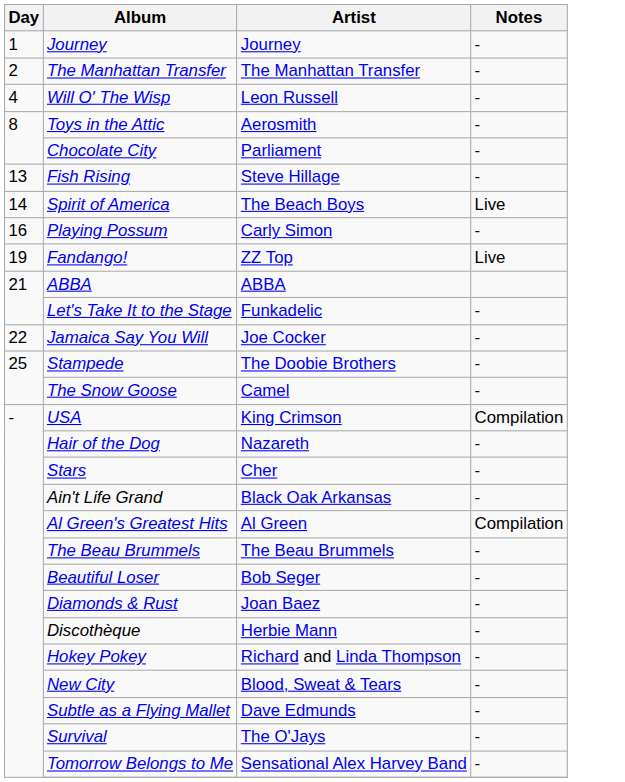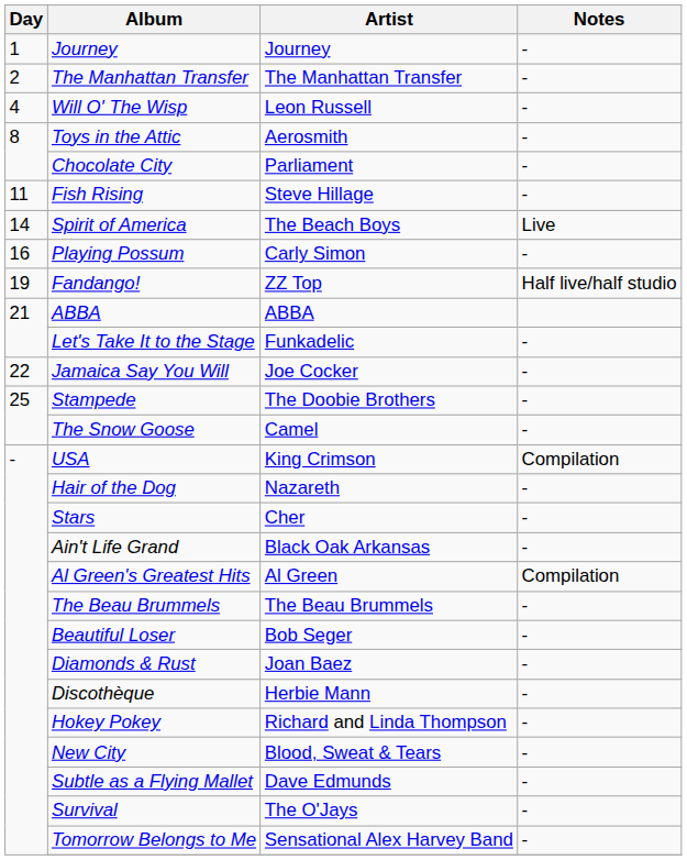 <table class="wikitable">
 <tr>
 <th>Day</th>
 <th>Album</th>
 <th>Artist</th>
 <th>Notes</th>
 </tr>
 <tr>
 <td rowspan="1" valign="top">1</td>
 <td><em><a href='#'>Journey</a></em></td>
 <td><a href='#'>Journey</a></td>
 <td>-</td>
 </tr>
 <tr>
 <td rowspan="1" valign="top">2</td>
 <td><em><a href='#'>The Manhattan Transfer</a></em></td>
 <td><a href='#'>The Manhattan Transfer</a></td>
 <td>-</td>
 </tr>
 <tr>
 <td rowspan="1" valign="top">4</td>
 <td><em><a href='#'>Will O' The Wisp</a></em></td>
 <td><a href='#'>Leon Russell</a></td>
 <td>-</td>
 </tr>
 <tr>
 <td rowspan="2" valign="top">8</td>
 <td><em><a href='#'>Toys in the Attic</a></em></td>
 <td><a href='#'>Aerosmith</a></td>
 <td>-</td>
 </tr>
 <tr>
 <td><em><a href='#'>Chocolate City</a></em></td>
 <td><a href='#'>Parliament</a></td>
 <td>-</td>
 </tr>
 <tr>
-<td rowspan="1" valign="top">13</td>
+<td rowspan="1" valign="top">11</td>
 <td><em><a href='#'>Fish Rising</a></em></td>
 <td><a href='#'>Steve Hillage</a></td>
 <td>-</td>
 </tr>
 <tr>
 <td rowspan="1" valign="top">14</td>
 <td><em><a href='#'>Spirit of America</a></em></td>
 <td><a href='#'>The Beach Boys</a></td>
 <td>Live</td>
 </tr>
 <tr>
 <td rowspan="1" valign="top">16</td>
 <td><em><a href='#'>Playing Possum</a></em></td>
 <td><a href='#'>Carly Simon</a></td>
 <td>-</td>
 </tr>
 <tr>
 <td rowspan="1" valign="top">19</td>
 <td><em><a href='#'>Fandango!</a></em></td>
 <td><a href='#'>ZZ Top</a></td>
-<td>Live</td>
+<td>Half live/half studio</td>
 </tr>
 <tr>
 <td rowspan="2" valign="top">21</td>
 <td><em><a href='#'>ABBA</a></em></td>
 <td><a href='#'>ABBA</a></td>
 <td></td>
 </tr>
 <tr>
 <td><em><a href='#'>Let's Take It to the Stage</a></em></td>
 <td><a href='#'>Funkadelic</a></td>
 <td>-</td>
 </tr>
 <tr>
 <td rowspan="1" valign="top">22</td>
 <td><em><a href='#'>Jamaica Say You Will</a></em></td>
 <td><a href='#'>Joe Cocker</a></td>
 <td>-</td>
 </tr>
 <tr>
 <td rowspan="2" valign="top">25</td>
 <td><em><a href='#'>Stampede</a></em></td>
 <td><a href='#'>The Doobie Brothers</a></td>
 <td>-</td>
 </tr>
 <tr>
 <td><em><a href='#'>The Snow Goose</a></em></td>
 <td><a href='#'>Camel</a></td>
 <td>-</td>
 </tr>
 <tr>
 <td rowspan="18" valign="top">-</td>
 <td><em><a href='#'>USA</a></em></td>
 <td><a href='#'>King Crimson</a></td>
 <td>Compilation</td>
 </tr>
 <tr>
 <td><em><a href='#'>Hair of the Dog</a></em></td>
 <td><a href='#'>Nazareth</a></td>
 <td>-</td>
 </tr>
 <tr>
 <td><em><a href='#'>Stars</a></em></td>
 <td><a href='#'>Cher</a></td>
 <td>-</td>
 </tr>
 <tr>
 <td><em>Ain't Life Grand</em></td>
 <td><a href='#'>Black Oak Arkansas</a></td>
 <td>-</td>
 </tr>
 <tr>
 <td><em><a href='#'>Al Green's Greatest Hits</a></em></td>
 <td><a href='#'>Al Green</a></td>
 <td>Compilation</td>
 </tr>
 <tr>
 <td><em><a href='#'>The Beau Brummels</a></em></td>
 <td><a href='#'>The Beau Brummels</a></td>
 <td>-</td>
 </tr>
 <tr>
 <td><em><a href='#'>Beautiful Loser</a></em></td>
 <td><a href='#'>Bob Seger</a></td>
 <td>-</td>
 </tr>
 <tr>
 <td><em><a href='#'>Diamonds & Rust</a></em></td>
 <td><a href='#'>Joan Baez</a></td>
 <td>-</td>
 </tr>
 <tr>
 <td><em>Discothèque</em></td>
 <td><a href='#'>Herbie Mann</a></td>
 <td>-</td>
 </tr>
 <tr>
 <td><em><a href='#'>Hokey Pokey</a></em></td>
 <td><a href='#'>Richard</a> and <a href='#'>Linda Thompson</a></td>
 <td>-</td>
 </tr>
 <tr>
 <td><em><a href='#'>New City</a></em></td>
 <td><a href='#'>Blood, Sweat & Tears</a></td>
 <td>-</td>
 </tr>
 <tr>
 <td><em><a href='#'>Subtle as a Flying Mallet</a></em></td>
 <td><a href='#'>Dave Edmunds</a></td>
 <td>-</td>
 </tr>
 <tr>
 <td><em><a href='#'>Survival</a></em></td>
 <td><a href='#'>The O'Jays</a></td>
 <td>-</td>
 </tr>
 <tr>
 <td><em><a href='#'>Tomorrow Belongs to Me</a></em></td>
 <td><a href='#'>Sensational Alex Harvey Band</a></td>
 <td>-</td>
 </tr>
 <tr>
 </tr>
 </table>
